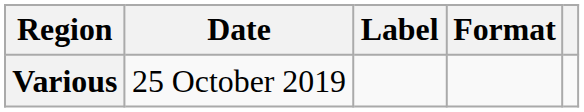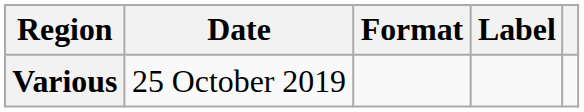 <table class="wikitable plainrowheaders">
 <tr>
 <th scope="col">Region</th>
 <th scope="col">Date</th>
+<th scope="col">Format</th>
 <th scope="col">Label</th>
-<th scope="col">Format</th>
 <th scope="col"></th>
 </tr>
 <tr>
 <th scope="row">Various</th>
 <td rowspan="1">25 October 2019</td>
 <td rowspan="1"></td>
 <td rowspan="1"></td>
 <td align="center"></td>
 </tr>
 </table>
